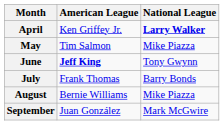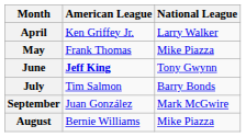 <table class="wikitable">
 <tr>
 <th>Month</th>
 <th>American League</th>
 <th>National League</th>
 </tr>
 <tr>
 <th>April</th>
 <td><a href='#'>Ken Griffey Jr.</a></td>
-<td><strong><a href='#'>Larry Walker</a></strong></td>
+<td><a href='#'>Larry Walker</a></td>
 </tr>
 <tr>
 <th>May</th>
-<td><a href='#'>Tim Salmon</a></td>
+<td><a href='#'>Frank Thomas</a></td>
 <td><a href='#'>Mike Piazza</a></td>
 </tr>
 <tr>
 <th>June</th>
 <td><strong><a href='#'>Jeff King</a></strong></td>
 <td><a href='#'>Tony Gwynn</a></td>
 </tr>
 <tr>
 <th>July</th>
-<td><a href='#'>Frank Thomas</a></td>
+<td><a href='#'>Tim Salmon</a></td>
 <td><a href='#'>Barry Bonds</a></td>
+</tr>
+<tr>
+<th>September</th>
+<td><a href='#'>Juan González</a></td>
+<td><a href='#'>Mark McGwire</a></td>
 </tr>
 <tr>
 <th>August</th>
 <td><a href='#'>Bernie Williams</a></td>
 <td><a href='#'>Mike Piazza</a></td>
 </tr>
-<tr>
-<th>September</th>
-<td><a href='#'>Juan González</a></td>
-<td><a href='#'>Mark McGwire</a></td>
-</tr>
 </table>
